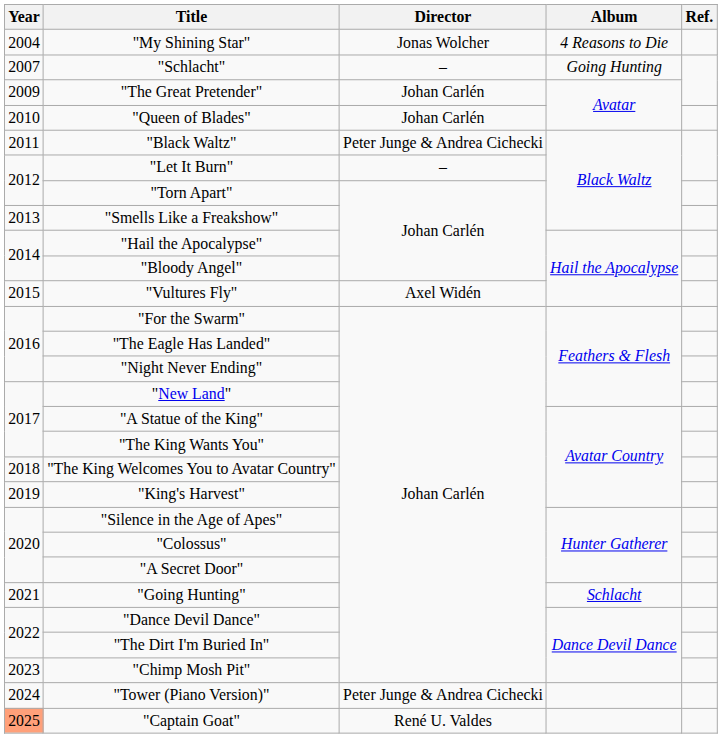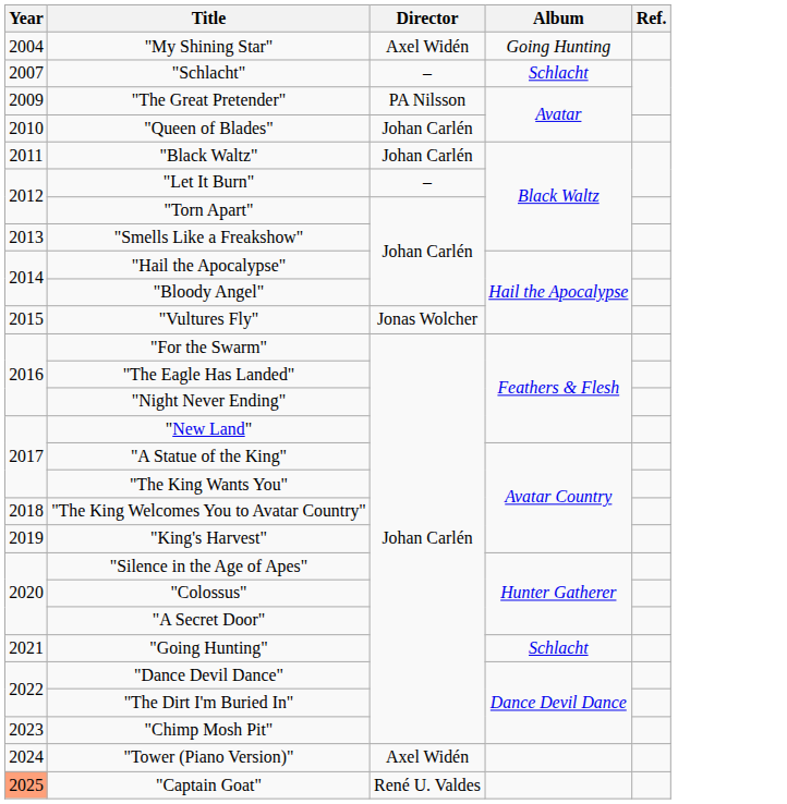 <table class="wikitable" style="text-align:center;">
 <tr>
 <th>Year</th>
 <th>Title</th>
 <th>Director</th>
 <th>Album</th>
 <th>Ref.</th>
 </tr>
 <tr>
 <td>2004</td>
 <td>"My Shining Star"</td>
-<td>Jonas Wolcher</td>
-<td><em>4 Reasons to Die</em></td>
+<td>Axel Widén</td>
+<td><em>Going Hunting</em></td>
 <td></td>
 </tr>
 <tr>
 <td>2007</td>
 <td>"Schlacht"</td>
 <td>–</td>
-<td><em>Going Hunting</em></td>
+<td><em><a href='#'>Schlacht</a></em></td>
 <td rowspan="2"></td>
 </tr>
 <tr>
 <td>2009</td>
 <td>"The Great Pretender"</td>
-<td>Johan Carlén</td>
+<td>PA Nilsson</td>
 <td rowspan=2><em><a href='#'>Avatar</a></em></td>
 </tr>
 <tr>
 <td>2010</td>
 <td>"Queen of Blades"</td>
 <td>Johan Carlén</td>
 <td></td>
 </tr>
 <tr>
 <td>2011</td>
 <td>"Black Waltz"</td>
-<td>Peter Junge & Andrea Cichecki</td>
+<td>Johan Carlén</td>
 <td rowspan=4><em><a href='#'>Black Waltz</a></em></td>
 <td rowspan=2></td>
 </tr>
 <tr>
 <td rowspan="2">2012</td>
 <td>"Let It Burn"</td>
 <td>–</td>
 </tr>
 <tr>
 <td>"Torn Apart"</td>
 <td rowspan=4>Johan Carlén</td>
 <td></td>
 </tr>
 <tr>
 <td>2013</td>
 <td>"Smells Like a Freakshow"</td>
 <td></td>
 </tr>
 <tr>
 <td rowspan="2">2014</td>
 <td>"Hail the Apocalypse"</td>
 <td rowspan=3><em><a href='#'>Hail the Apocalypse</a></em></td>
 <td></td>
 </tr>
 <tr>
 <td>"Bloody Angel"</td>
 <td></td>
 </tr>
 <tr>
 <td>2015</td>
 <td>"Vultures Fly"</td>
-<td>Axel Widén</td>
+<td>Jonas Wolcher</td>
 <td></td>
 </tr>
 <tr>
 <td rowspan="3">2016</td>
 <td>"For the Swarm"</td>
 <td rowspan=15>Johan Carlén</td>
 <td rowspan= 4><em><a href='#'>Feathers & Flesh</a></em></td>
 <td></td>
 </tr>
 <tr>
 <td>"The Eagle Has Landed"</td>
 <td></td>
 </tr>
 <tr>
 <td>"Night Never Ending"</td>
 <td></td>
 </tr>
 <tr>
 <td rowspan="3">2017</td>
 <td>"<a href='#'>New Land</a>"</td>
 <td></td>
 </tr>
 <tr>
 <td>"A Statue of the King"</td>
 <td rowspan=4><em><a href='#'>Avatar Country</a></em></td>
 <td></td>
 </tr>
 <tr>
 <td>"The King Wants You"</td>
 <td></td>
 </tr>
 <tr>
 <td>2018</td>
 <td>"The King Welcomes You to Avatar Country"</td>
 <td></td>
 </tr>
 <tr>
 <td>2019</td>
 <td>"King's Harvest"</td>
 <td></td>
 </tr>
 <tr>
 <td rowspan="3">2020</td>
 <td>"Silence in the Age of Apes"</td>
 <td rowspan="3"><em><a href='#'>Hunter Gatherer</a></em></td>
 <td></td>
 </tr>
 <tr>
 <td>"Colossus"</td>
 <td></td>
 </tr>
 <tr>
 <td>"A Secret Door"</td>
 <td></td>
 </tr>
 <tr>
 <td>2021</td>
 <td>"Going Hunting"</td>
 <td><em><a href='#'>Schlacht</a></em></td>
 <td></td>
 </tr>
 <tr>
 <td rowspan="2">2022</td>
 <td>"Dance Devil Dance"</td>
 <td rowspan="3"><em><a href='#'>Dance Devil Dance</a></em></td>
 <td></td>
 </tr>
 <tr>
 <td>"The Dirt I'm Buried In"</td>
 <td></td>
 </tr>
 <tr>
 <td>2023</td>
 <td>"Chimp Mosh Pit"</td>
 <td></td>
 </tr>
 <tr>
 <td>2024</td>
 <td>"Tower (Piano Version)"</td>
-<td>Peter Junge & Andrea Cichecki</td>
+<td>Axel Widén</td>
 <td></td>
 <td></td>
 </tr>
 <tr>
 <td style="background: lightsalmon;">2025</td>
 <td>"Captain Goat"</td>
 <td>René U. Valdes</td>
 <td></td>
 <td></td>
 </tr>
 </table>
